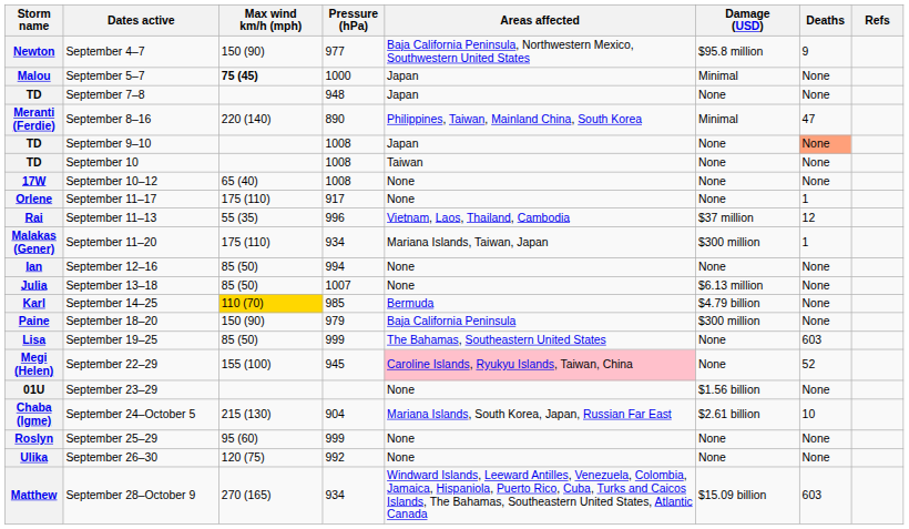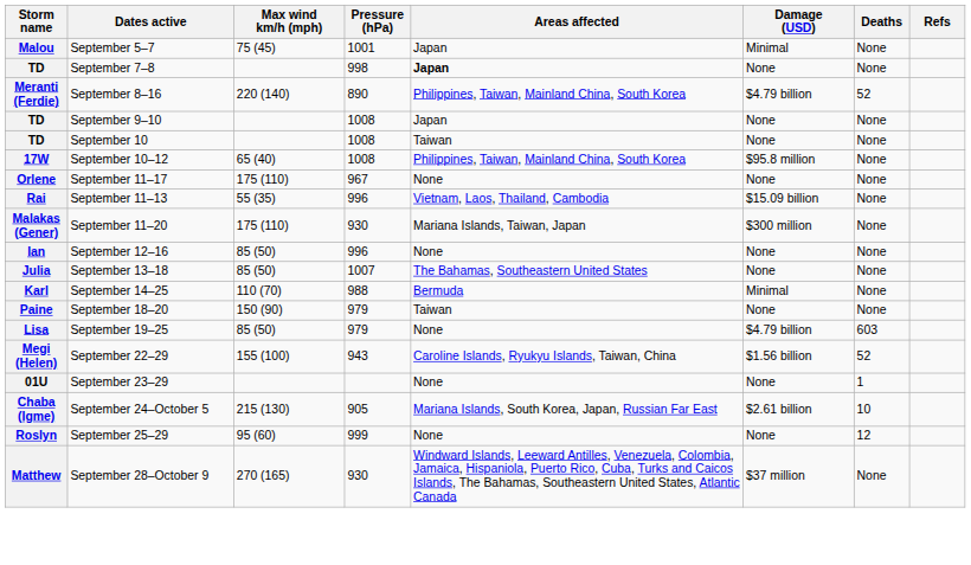 <table class="wikitable sortable">
 <tr>
 <th width="5%">Storm name</th>
 <th width="15%">Dates active</th>
 <th width="10%">Max wind<br>km/h (mph)</th>
 <th width="5%">Pressure<br>(hPa)</th>
 <th width="30%">Areas affected</th>
 <th width="10%">Damage<br>(<a href='#'>USD</a>)</th>
 <th width="5%">Deaths</th>
 <th width="5%">Refs</th>
 </tr>
 <tr>
-<th><a href='#'>Newton</a></th>
-<td>September 4–7</td>
-<td>150 (90)</td>
-<td>977</td>
-<td><a href='#'>Baja California Peninsula</a>, Northwestern Mexico, <a href='#'>Southwestern United States</a></td>
-<td>$95.8 million</td>
-<td>9</td>
-<td></td>
-</tr>
-<tr>
 <th><a href='#'>Malou</a></th>
 <td>September 5–7</td>
-<td><strong>75 (45)</strong></td>
-<td>1000</td>
+<td>75 (45)</td>
+<td>1001</td>
 <td>Japan</td>
 <td>Minimal</td>
 <td>None</td>
 <td></td>
 </tr>
 <tr>
 <th>TD</th>
 <td>September 7–8</td>
 <td></td>
-<td>948</td>
-<td>Japan</td>
+<td>998</td>
+<td><strong>Japan</strong></td>
 <td>None</td>
 <td>None</td>
 <td></td>
 </tr>
 <tr>
 <th><a href='#'>Meranti (Ferdie)</a></th>
 <td>September 8–16</td>
 <td>220 (140)</td>
 <td>890</td>
 <td><a href='#'>Philippines</a>, <a href='#'>Taiwan</a>, <a href='#'>Mainland China</a>, <a href='#'>South Korea</a></td>
-<td>Minimal</td>
-<td>47</td>
+<td>$4.79 billion</td>
+<td>52</td>
 <td></td>
 </tr>
 <tr>
 <th>TD</th>
 <td>September 9–10</td>
 <td></td>
 <td>1008</td>
 <td>Japan</td>
 <td>None</td>
-<td style="background: lightsalmon;">None</td>
+<td>None</td>
 <td></td>
 </tr>
 <tr>
 <th>TD</th>
 <td>September 10</td>
 <td></td>
 <td>1008</td>
 <td>Taiwan</td>
 <td>None</td>
 <td>None</td>
 <td></td>
 </tr>
 <tr>
 <th><a href='#'>17W</a></th>
 <td>September 10–12</td>
 <td>65 (40)</td>
 <td>1008</td>
-<td>None</td>
-<td>None</td>
+<td><a href='#'>Philippines</a>, <a href='#'>Taiwan</a>, <a href='#'>Mainland China</a>, <a href='#'>South Korea</a></td>
+<td>$95.8 million</td>
 <td>None</td>
 <td></td>
 </tr>
 <tr>
 <th><a href='#'>Orlene</a></th>
 <td>September 11–17</td>
 <td>175 (110)</td>
-<td>917</td>
+<td>967</td>
 <td>None</td>
 <td>None</td>
-<td>1</td>
+<td>None</td>
 <td></td>
 </tr>
 <tr>
 <th><a href='#'>Rai</a></th>
 <td>September 11–13</td>
 <td>55 (35)</td>
 <td>996</td>
 <td><a href='#'>Vietnam</a>, <a href='#'>Laos</a>, <a href='#'>Thailand</a>, <a href='#'>Cambodia</a></td>
-<td>$37 million</td>
-<td>12</td>
+<td>$15.09 billion</td>
+<td>None</td>
 <td></td>
 </tr>
 <tr>
 <th><a href='#'>Malakas (Gener)</a></th>
 <td>September 11–20</td>
 <td>175 (110)</td>
-<td>934</td>
+<td>930</td>
 <td>Mariana Islands, Taiwan, Japan</td>
 <td>$300 million</td>
-<td>1</td>
+<td>None</td>
 <td></td>
 </tr>
 <tr>
 <th><a href='#'>Ian</a></th>
 <td>September 12–16</td>
 <td>85 (50)</td>
-<td>994</td>
+<td>996</td>
 <td>None</td>
 <td>None</td>
 <td>None</td>
 <td></td>
 </tr>
 <tr>
 <th><a href='#'>Julia</a></th>
 <td>September 13–18</td>
 <td>85 (50)</td>
 <td>1007</td>
+<td><a href='#'>The Bahamas</a>, <a href='#'>Southeastern United States</a></td>
 <td>None</td>
-<td>$6.13 million</td>
 <td>None</td>
 <td></td>
 </tr>
 <tr>
 <th><a href='#'>Karl</a></th>
 <td>September 14–25</td>
-<td style="background: gold;">110 (70)</td>
-<td>985</td>
+<td>110 (70)</td>
+<td>988</td>
 <td><a href='#'>Bermuda</a></td>
-<td>$4.79 billion</td>
+<td>Minimal</td>
 <td>None</td>
 <td></td>
 </tr>
 <tr>
 <th><a href='#'>Paine</a></th>
 <td>September 18–20</td>
 <td>150 (90)</td>
 <td>979</td>
-<td><a href='#'>Baja California Peninsula</a></td>
-<td>$300 million</td>
+<td>Taiwan</td>
+<td>None</td>
 <td>None</td>
 <td></td>
 </tr>
 <tr>
 <th><a href='#'>Lisa</a></th>
 <td>September 19–25</td>
 <td>85 (50)</td>
-<td>999</td>
-<td><a href='#'>The Bahamas</a>, <a href='#'>Southeastern United States</a></td>
+<td>979</td>
 <td>None</td>
+<td>$4.79 billion</td>
 <td>603</td>
 <td></td>
 </tr>
 <tr>
 <th><a href='#'>Megi (Helen)</a></th>
 <td>September 22–29</td>
 <td>155 (100)</td>
-<td>945</td>
-<td style="background: pink;"><a href='#'>Caroline Islands</a>, <a href='#'>Ryukyu Islands</a>, Taiwan, China</td>
-<td>None</td>
+<td>943</td>
+<td><a href='#'>Caroline Islands</a>, <a href='#'>Ryukyu Islands</a>, Taiwan, China</td>
+<td>$1.56 billion</td>
 <td>52</td>
 <td></td>
 </tr>
 <tr>
 <th>01U</th>
 <td>September 23–29</td>
 <td></td>
 <td></td>
 <td>None</td>
-<td>$1.56 billion</td>
 <td>None</td>
+<td>1</td>
 <td></td>
 </tr>
 <tr>
 <th><a href='#'>Chaba (Igme)</a></th>
 <td>September 24–October 5</td>
 <td>215 (130)</td>
-<td>904</td>
+<td>905</td>
 <td><a href='#'>Mariana Islands</a>, South Korea, Japan, <a href='#'>Russian Far East</a></td>
 <td>$2.61 billion</td>
 <td>10</td>
 <td></td>
 </tr>
 <tr>
 <th><a href='#'>Roslyn</a></th>
 <td>September 25–29</td>
 <td>95 (60)</td>
 <td>999</td>
 <td>None</td>
 <td>None</td>
-<td>None</td>
-<td></td>
-</tr>
-<tr>
-<th><a href='#'>Ulika</a></th>
-<td>September 26–30</td>
-<td>120 (75)</td>
-<td>992</td>
-<td>None</td>
-<td>None</td>
-<td>None</td>
+<td>12</td>
 <td></td>
 </tr>
 <tr>
 <th><a href='#'>Matthew</a></th>
 <td>September 28–October 9</td>
 <td>270 (165)</td>
-<td>934</td>
+<td>930</td>
 <td><a href='#'>Windward Islands</a>, <a href='#'>Leeward Antilles</a>, <a href='#'>Venezuela</a>, <a href='#'>Colombia</a>, <a href='#'>Jamaica</a>, <a href='#'>Hispaniola</a>, <a href='#'>Puerto Rico</a>, <a href='#'>Cuba</a>, <a href='#'>Turks and Caicos Islands</a>, The Bahamas, Southeastern United States, <a href='#'>Atlantic Canada</a></td>
-<td>$15.09 billion</td>
-<td>603</td>
+<td>$37 million</td>
+<td>None</td>
 <td></td>
 </tr>
 </table>
